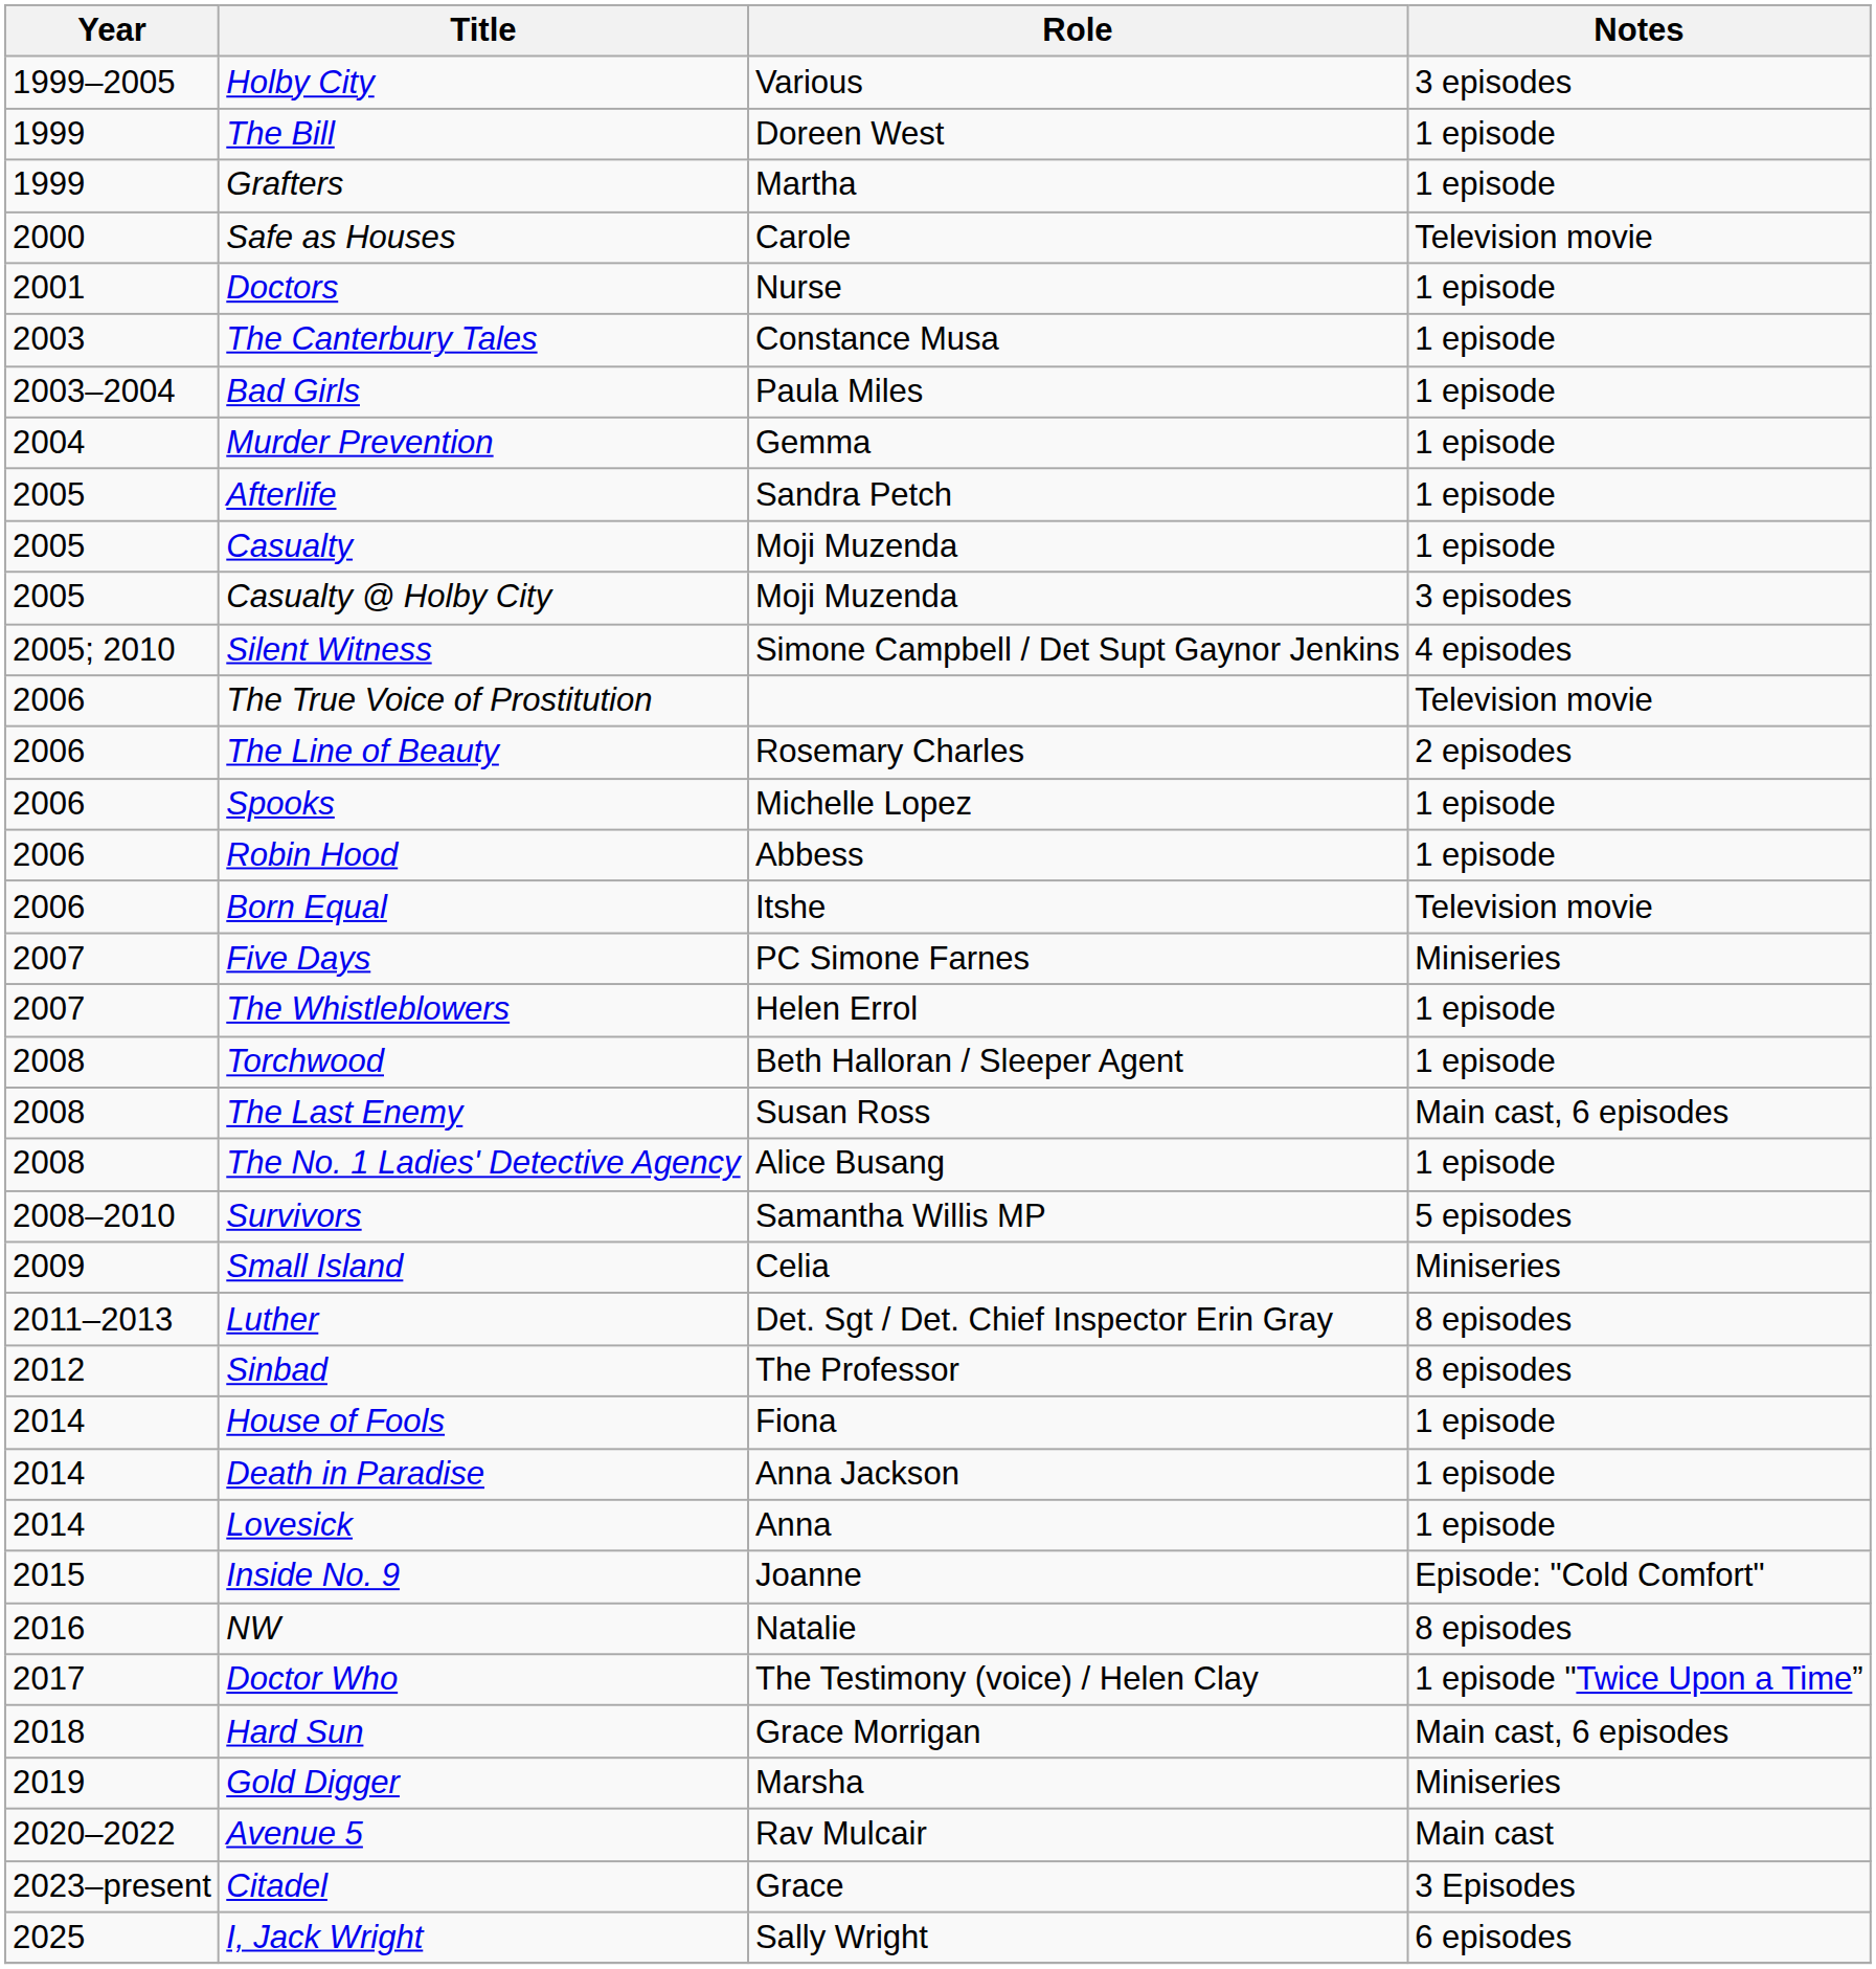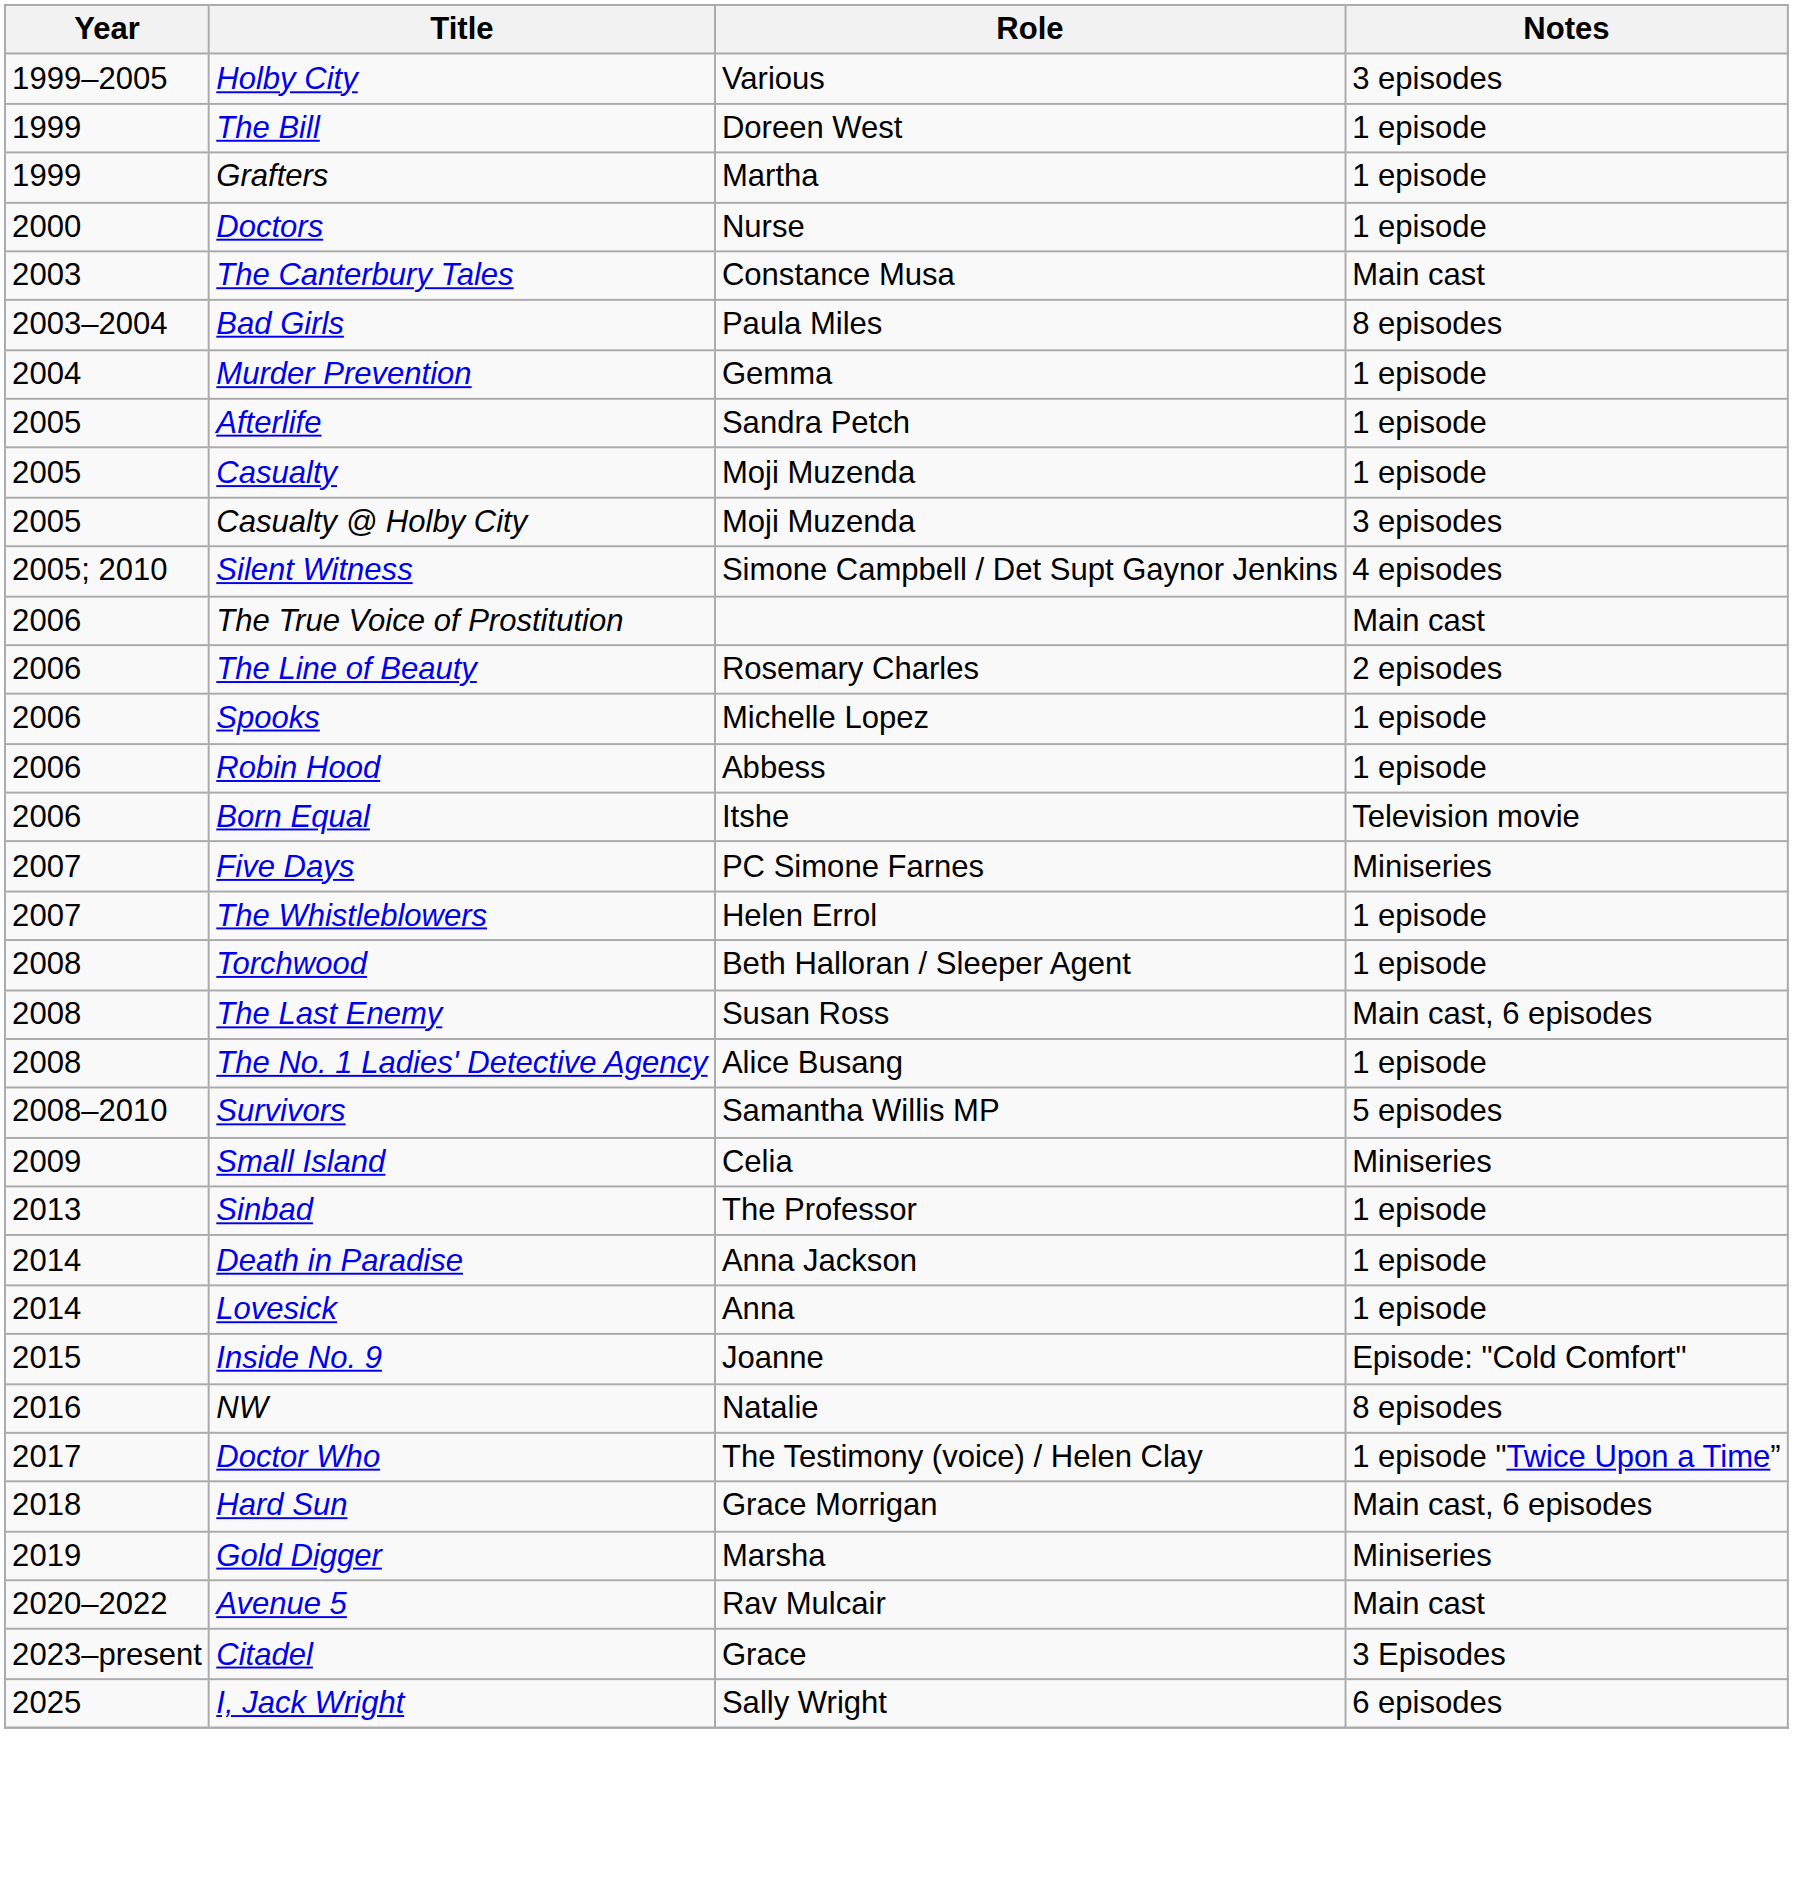 <table class="wikitable sortable">
 <tr>
 <th>Year</th>
 <th>Title</th>
 <th>Role</th>
 <th>Notes</th>
 </tr>
 <tr>
 <td>1999–2005</td>
 <td><em><a href='#'>Holby City</a></em></td>
 <td>Various</td>
 <td>3 episodes</td>
 </tr>
 <tr>
 <td>1999</td>
 <td><em><a href='#'>The Bill</a></em></td>
 <td>Doreen West</td>
 <td>1 episode</td>
 </tr>
 <tr>
 <td>1999</td>
 <td><em>Grafters</em></td>
 <td>Martha</td>
 <td>1 episode</td>
 </tr>
 <tr>
 <td>2000</td>
-<td><em>Safe as Houses</em></td>
-<td>Carole</td>
-<td>Television movie</td>
-</tr>
-<tr>
-<td>2001</td>
 <td><em><a href='#'>Doctors</a></em></td>
 <td>Nurse</td>
 <td>1 episode</td>
 </tr>
 <tr>
 <td>2003</td>
 <td><em><a href='#'>The Canterbury Tales</a></em></td>
 <td>Constance Musa</td>
-<td>1 episode</td>
+<td>Main cast</td>
 </tr>
 <tr>
 <td>2003–2004</td>
 <td><em><a href='#'>Bad Girls</a></em></td>
 <td>Paula Miles</td>
-<td>1 episode</td>
+<td>8 episodes</td>
 </tr>
 <tr>
 <td>2004</td>
 <td><em><a href='#'>Murder Prevention</a></em></td>
 <td>Gemma</td>
 <td>1 episode</td>
 </tr>
 <tr>
 <td>2005</td>
 <td><em><a href='#'>Afterlife</a></em></td>
 <td>Sandra Petch</td>
 <td>1 episode</td>
 </tr>
 <tr>
 <td>2005</td>
 <td><em><a href='#'>Casualty</a></em></td>
 <td>Moji Muzenda</td>
 <td>1 episode</td>
 </tr>
 <tr>
 <td>2005</td>
 <td><em>Casualty @ Holby City</em></td>
 <td>Moji Muzenda</td>
 <td>3 episodes</td>
 </tr>
 <tr>
 <td>2005; 2010</td>
 <td><em><a href='#'>Silent Witness</a></em></td>
 <td>Simone Campbell / Det Supt Gaynor Jenkins</td>
 <td>4 episodes</td>
 </tr>
 <tr>
 <td>2006</td>
 <td><em>The True Voice of Prostitution</em></td>
 <td></td>
-<td>Television movie</td>
+<td>Main cast</td>
 </tr>
 <tr>
 <td>2006</td>
 <td><em><a href='#'>The Line of Beauty</a></em></td>
 <td>Rosemary Charles</td>
 <td>2 episodes</td>
 </tr>
 <tr>
 <td>2006</td>
 <td><em><a href='#'>Spooks</a></em></td>
 <td>Michelle Lopez</td>
 <td>1 episode</td>
 </tr>
 <tr>
 <td>2006</td>
 <td><em><a href='#'>Robin Hood</a></em></td>
 <td>Abbess</td>
 <td>1 episode</td>
 </tr>
 <tr>
 <td>2006</td>
 <td><em><a href='#'>Born Equal</a></em></td>
 <td>Itshe</td>
 <td>Television movie</td>
 </tr>
 <tr>
 <td>2007</td>
 <td><em><a href='#'>Five Days</a></em></td>
 <td>PC Simone Farnes</td>
 <td>Miniseries</td>
 </tr>
 <tr>
 <td>2007</td>
 <td><em><a href='#'>The Whistleblowers</a></em></td>
 <td>Helen Errol</td>
 <td>1 episode</td>
 </tr>
 <tr>
 <td>2008</td>
 <td><em><a href='#'>Torchwood</a></em></td>
 <td>Beth Halloran / Sleeper Agent</td>
 <td>1 episode</td>
 </tr>
 <tr>
 <td>2008</td>
 <td><em><a href='#'>The Last Enemy</a></em></td>
 <td>Susan Ross</td>
 <td>Main cast, 6 episodes</td>
 </tr>
 <tr>
 <td>2008</td>
 <td><em><a href='#'>The No. 1 Ladies' Detective Agency</a></em></td>
 <td>Alice Busang</td>
 <td>1 episode</td>
 </tr>
 <tr>
 <td>2008–2010</td>
 <td><em><a href='#'>Survivors</a></em></td>
 <td>Samantha Willis MP</td>
 <td>5 episodes</td>
 </tr>
 <tr>
 <td>2009</td>
 <td><em><a href='#'>Small Island</a></em></td>
 <td>Celia</td>
 <td>Miniseries</td>
 </tr>
 <tr>
-<td>2011–2013</td>
-<td><em><a href='#'>Luther</a></em></td>
-<td>Det. Sgt / Det. Chief Inspector Erin Gray</td>
-<td>8 episodes</td>
-</tr>
-<tr>
-<td>2012</td>
+<td>2013</td>
 <td><em><a href='#'>Sinbad</a></em></td>
 <td>The Professor</td>
-<td>8 episodes</td>
-</tr>
-<tr>
-<td>2014</td>
-<td><em><a href='#'>House of Fools</a></em></td>
-<td>Fiona</td>
 <td>1 episode</td>
 </tr>
 <tr>
 <td>2014</td>
 <td><em><a href='#'>Death in Paradise</a></em></td>
 <td>Anna Jackson</td>
 <td>1 episode</td>
 </tr>
 <tr>
 <td>2014</td>
 <td><em><a href='#'>Lovesick</a></em></td>
 <td>Anna</td>
 <td>1 episode</td>
 </tr>
 <tr>
 <td>2015</td>
 <td><em><a href='#'>Inside No. 9</a></em></td>
 <td>Joanne</td>
 <td>Episode: "Cold Comfort"</td>
 </tr>
 <tr>
 <td>2016</td>
 <td><em>NW</em></td>
 <td>Natalie</td>
 <td>8 episodes</td>
 </tr>
 <tr>
 <td>2017</td>
 <td><em><a href='#'>Doctor Who</a></em></td>
 <td>The Testimony (voice) / Helen Clay</td>
 <td>1 episode "<a href='#'>Twice Upon a Time</a>”</td>
 </tr>
 <tr>
 <td>2018</td>
 <td><em><a href='#'>Hard Sun</a></em></td>
 <td>Grace Morrigan</td>
 <td>Main cast, 6 episodes</td>
 </tr>
 <tr>
 <td>2019</td>
 <td><em><a href='#'>Gold Digger</a></em></td>
 <td>Marsha</td>
 <td>Miniseries</td>
 </tr>
 <tr>
 <td>2020–2022</td>
 <td><em><a href='#'>Avenue 5</a></em></td>
 <td>Rav Mulcair</td>
 <td>Main cast</td>
 </tr>
 <tr>
 <td>2023–present</td>
 <td><em><a href='#'>Citadel</a></em></td>
 <td>Grace</td>
 <td>3 Episodes</td>
 </tr>
 <tr>
 <td>2025</td>
 <td><em><a href='#'>I, Jack Wright</a></em></td>
 <td>Sally Wright</td>
 <td>6 episodes</td>
 </tr>
 <tr>
 </tr>
 </table>
